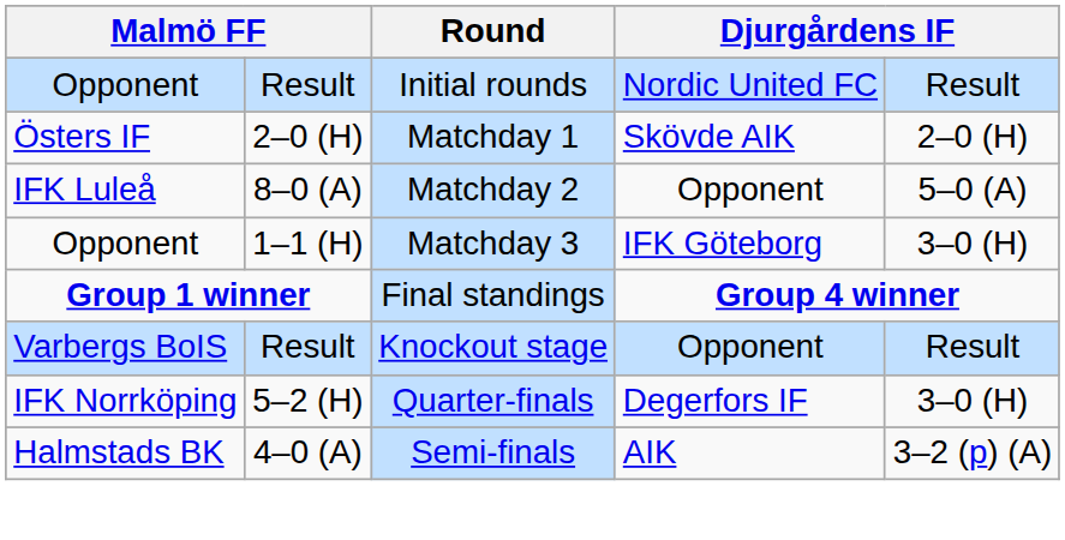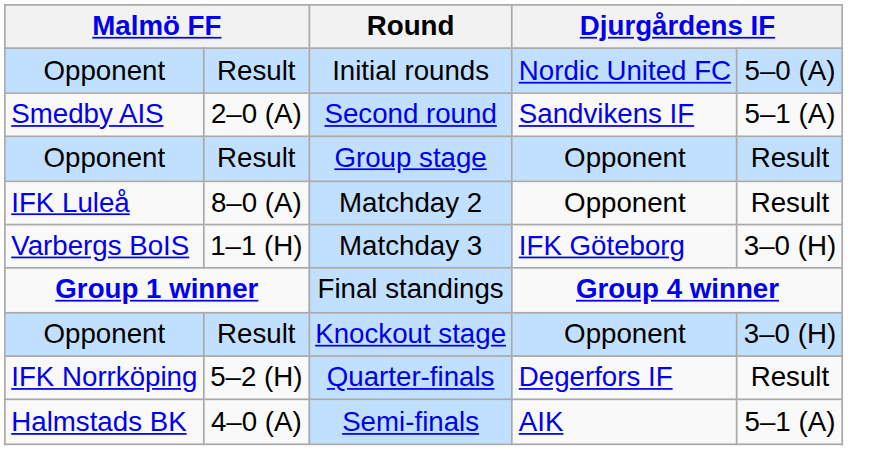 <table class="wikitable" style="text-align: center;">
 <tr>
 <th colspan=2><a href='#'>Malmö FF</a></th>
 <th>Round</th>
 <th colspan=2><a href='#'>Djurgårdens IF</a></th>
 </tr>
 <tr style="background:#c1e0ff;">
 <td>Opponent</td>
 <td>Result</td>
 <td>Initial rounds</td>
 <td align=left><a href='#'>Nordic United FC</a></td>
-<td>Result</td>
+<td>5–0 (A)</td>
 </tr>
 <tr>
-<td align=left><a href='#'>Östers IF</a></td>
-<td>2–0 (H)</td>
-<td style="background:#c1e0ff;">Matchday 1</td>
-<td align=left><a href='#'>Skövde AIK</a></td>
-<td>2–0 (H)</td>
+<td align=left><a href='#'>Smedby AIS</a></td>
+<td>2–0 (A)</td>
+<td style="background:#c1e0ff;"><a href='#'>Second round</a></td>
+<td align=left><a href='#'>Sandvikens IF</a></td>
+<td>5–1 (A)</td>
+</tr>
+<tr style="background:#c1e0ff;">
+<td>Opponent</td>
+<td>Result</td>
+<td><a href='#'>Group stage</a></td>
+<td>Opponent</td>
+<td>Result</td>
 </tr>
 <tr>
 <td align=left><a href='#'>IFK Luleå</a></td>
 <td>8–0 (A)</td>
 <td style="background:#c1e0ff;">Matchday 2</td>
 <td>Opponent</td>
-<td>5–0 (A)</td>
+<td>Result</td>
 </tr>
 <tr>
-<td>Opponent</td>
+<td align=left><a href='#'>Varbergs BoIS</a></td>
 <td>1–1 (H)</td>
 <td style="background:#c1e0ff;">Matchday 3</td>
 <td align=left><a href='#'>IFK Göteborg</a></td>
 <td>3–0 (H)</td>
 </tr>
 <tr>
 <td colspan="2" style="text-align:center; vertical-align:top;"><strong><a href='#'>Group 1 winner</a></strong><br></td>
 <td style="background:#c1e0ff">Final standings</td>
 <td colspan="2" style="text-align:center; vertical-align:top;"><strong><a href='#'>Group 4 winner</a></strong><br></td>
 </tr>
 <tr style="background:#c1e0ff;">
-<td align=left><a href='#'>Varbergs BoIS</a></td>
+<td>Opponent</td>
 <td>Result</td>
 <td><a href='#'>Knockout stage</a></td>
 <td>Opponent</td>
-<td>Result</td>
+<td>3–0 (H)</td>
 </tr>
 <tr>
 <td align=left><a href='#'>IFK Norrköping</a></td>
 <td>5–2 (H)</td>
 <td style="background:#c1e0ff;"><a href='#'>Quarter-finals</a></td>
 <td align=left><a href='#'>Degerfors IF</a></td>
-<td>3–0 (H)</td>
+<td>Result</td>
 </tr>
 <tr>
 <td align=left><a href='#'>Halmstads BK</a></td>
 <td>4–0 (A)</td>
 <td style="background:#c1e0ff;"><a href='#'>Semi-finals</a></td>
 <td align=left><a href='#'>AIK</a></td>
-<td>3–2 (<a href='#'>p</a>) (A)</td>
+<td>5–1 (A)</td>
 </tr>
 </table>
